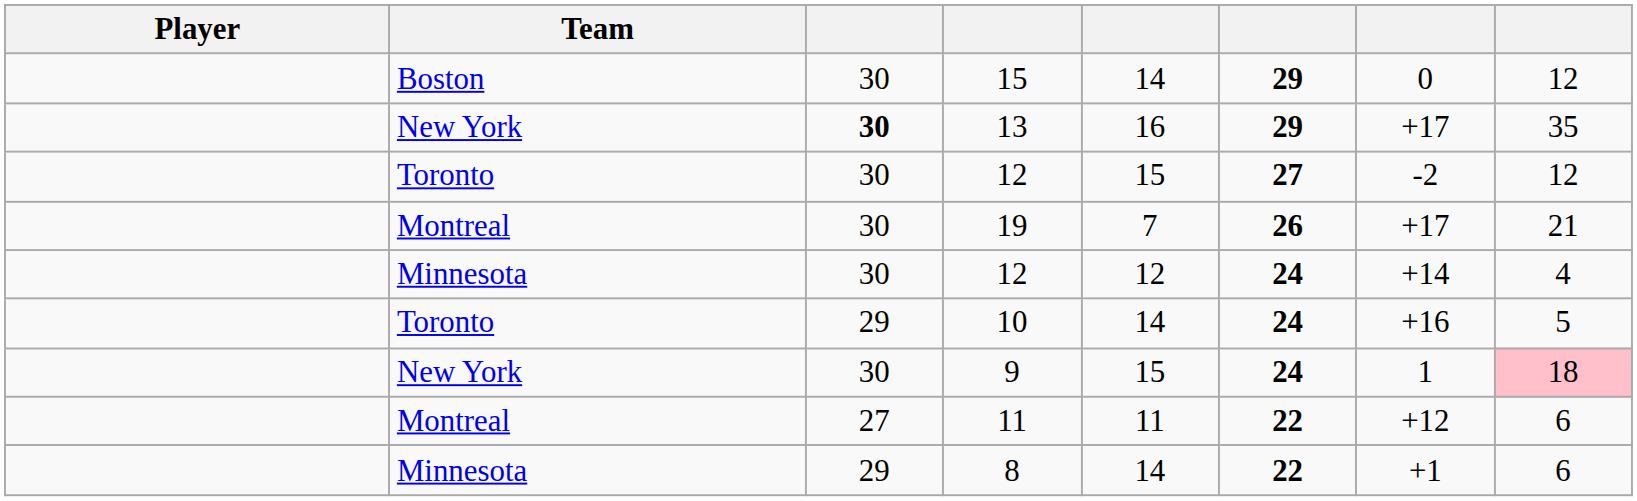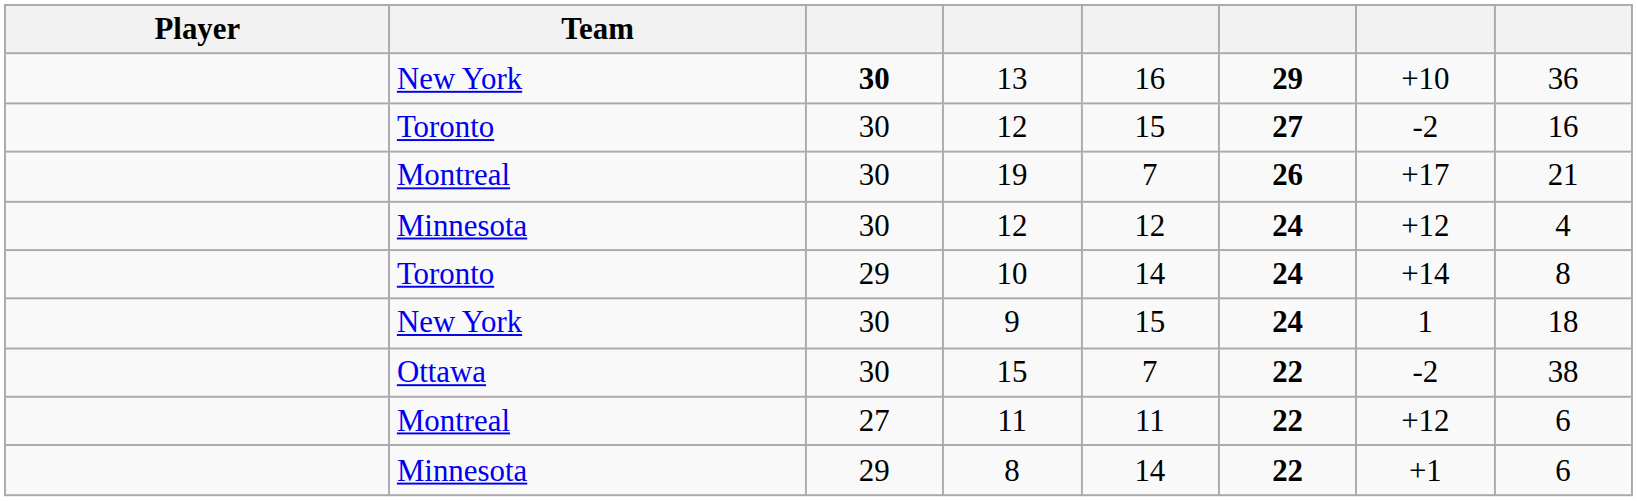 <table class="wikitable sortable" style="text-align: center">
 <tr>
 <th style="width: 12em;">Player</th>
 <th style="width: 13em;">Team</th>
 <th style="width: 4em;"></th>
 <th style="width: 4em;"></th>
 <th style="width: 4em;"></th>
 <th style="width: 4em;"></th>
 <th data-sort-type="number" style="width: 4em;"></th>
 <th style="width: 4em;"></th>
 </tr>
 <tr>
 <td style="text-align:left;"></td>
-<td style="text-align:left;"><a href='#'>Boston</a></td>
-<td>30</td>
-<td>15</td>
-<td>14</td>
-<td><strong>29</strong></td>
-<td>0</td>
-<td>12</td>
-</tr>
-<tr>
-<td style="text-align:left;"></td>
 <td style="text-align:left;"><a href='#'>New York</a></td>
 <td><strong>30</strong></td>
 <td>13</td>
 <td>16</td>
 <td><strong>29</strong></td>
-<td>+17</td>
-<td>35</td>
+<td>+10</td>
+<td>36</td>
 </tr>
 <tr>
 <td style="text-align:left;"></td>
 <td style="text-align:left;"><a href='#'>Toronto</a></td>
 <td>30</td>
 <td>12</td>
 <td>15</td>
 <td><strong>27</strong></td>
 <td>-2</td>
-<td>12</td>
+<td>16</td>
 </tr>
 <tr>
 <td style="text-align:left;"></td>
 <td style="text-align:left;"><a href='#'>Montreal</a></td>
 <td>30</td>
 <td>19</td>
 <td>7</td>
 <td><strong>26</strong></td>
 <td>+17</td>
 <td>21</td>
 </tr>
 <tr>
 <td style="text-align:left;"></td>
 <td style="text-align:left;"><a href='#'>Minnesota</a></td>
 <td>30</td>
 <td>12</td>
 <td>12</td>
 <td><strong>24</strong></td>
-<td>+14</td>
+<td>+12</td>
 <td>4</td>
 </tr>
 <tr>
 <td style="text-align:left;"></td>
 <td style="text-align:left;"><a href='#'>Toronto</a></td>
 <td>29</td>
 <td>10</td>
 <td>14</td>
 <td><strong>24</strong></td>
-<td>+16</td>
-<td>5</td>
+<td>+14</td>
+<td>8</td>
 </tr>
 <tr>
 <td style="text-align:left;"></td>
 <td style="text-align:left;"><a href='#'>New York</a></td>
 <td>30</td>
 <td>9</td>
 <td>15</td>
 <td><strong>24</strong></td>
 <td>1</td>
-<td style="background: pink;">18</td>
+<td>18</td>
+</tr>
+<tr>
+<td style="text-align:left;"></td>
+<td style="text-align:left;"><a href='#'>Ottawa</a></td>
+<td>30</td>
+<td>15</td>
+<td>7</td>
+<td><strong>22</strong></td>
+<td>-2</td>
+<td>38</td>
 </tr>
 <tr>
 <td style="text-align:left;"></td>
 <td style="text-align:left;"><a href='#'>Montreal</a></td>
 <td>27</td>
 <td>11</td>
 <td>11</td>
 <td><strong>22</strong></td>
 <td>+12</td>
 <td>6</td>
 </tr>
 <tr>
 <td style="text-align:left;"></td>
 <td style="text-align:left;"><a href='#'>Minnesota</a></td>
 <td>29</td>
 <td>8</td>
 <td>14</td>
 <td><strong>22</strong></td>
 <td>+1</td>
 <td>6</td>
 </tr>
 </table>
